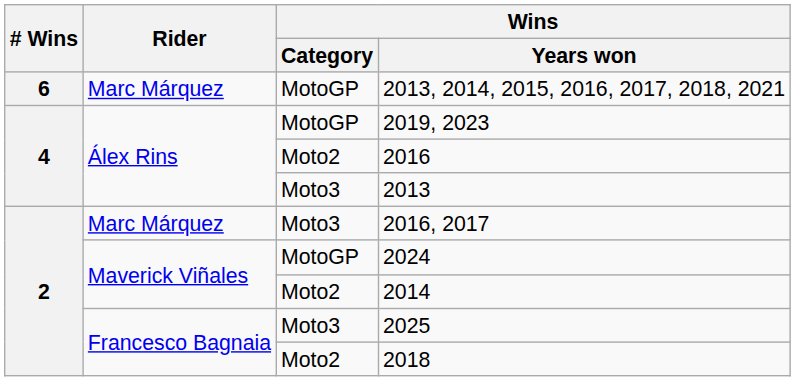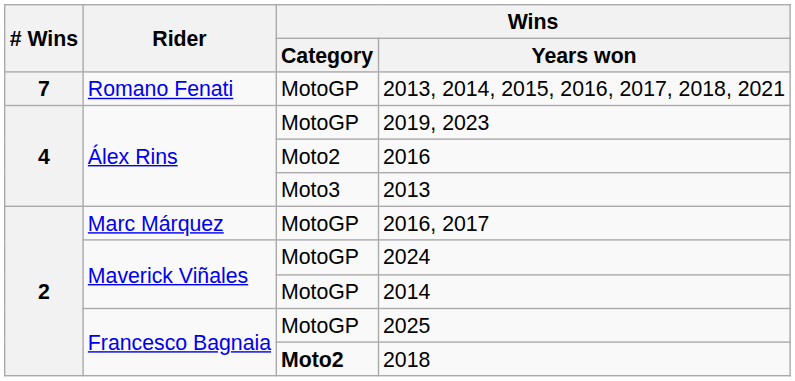 <table class="wikitable" style="font-size: 95%;">
 <tr>
 <th rowspan=2># Wins</th>
 <th rowspan=2>Rider</th>
 <th colspan=2>Wins</th>
 </tr>
 <tr>
 <th>Category</th>
 <th>Years won</th>
 </tr>
 <tr>
-<th>6</th>
-<td> <a href='#'>Marc Márquez</a></td>
+<th>7</th>
+<td>  <a href='#'>Romano Fenati</a></td>
 <td>MotoGP</td>
 <td>2013, 2014, 2015, 2016, 2017, 2018, 2021</td>
 </tr>
 <tr>
 <th rowspan=3>4</th>
 <td rowspan=3> <a href='#'>Álex Rins</a></td>
 <td>MotoGP</td>
 <td>2019, 2023</td>
 </tr>
 <tr>
 <td>Moto2</td>
 <td>2016</td>
 </tr>
 <tr>
 <td>Moto3</td>
 <td>2013</td>
 </tr>
 <tr>
 <th rowspan=5>2</th>
 <td> <a href='#'>Marc Márquez</a></td>
-<td>Moto3</td>
+<td>MotoGP</td>
 <td>2016, 2017</td>
 </tr>
 <tr>
 <td rowspan=2> <a href='#'>Maverick Viñales</a></td>
 <td>MotoGP</td>
 <td>2024</td>
 </tr>
 <tr>
-<td>Moto2</td>
+<td>MotoGP</td>
 <td>2014</td>
 </tr>
 <tr>
 <td rowspan=2> <a href='#'>Francesco Bagnaia</a></td>
-<td>Moto3</td>
+<td>MotoGP</td>
 <td>2025</td>
 </tr>
 <tr>
-<td>Moto2</td>
+<td><strong>Moto2</strong></td>
 <td>2018</td>
 </tr>
 </table>
